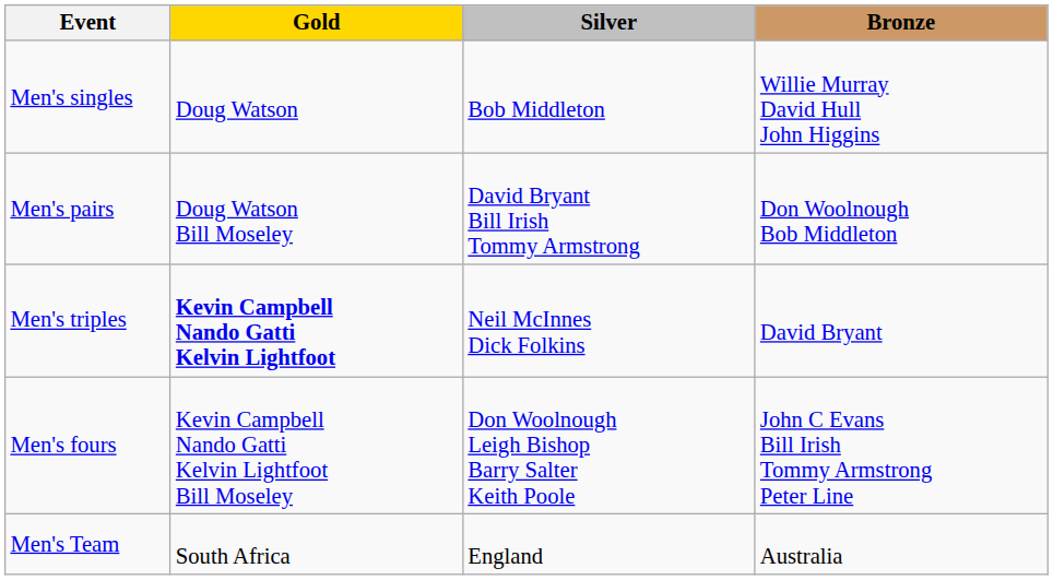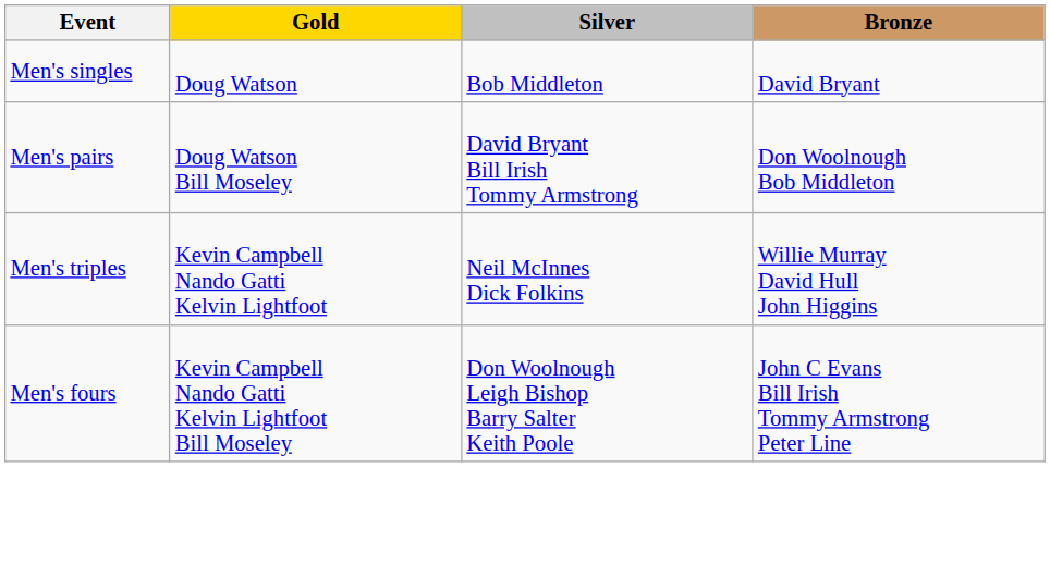 <table class="wikitable" style="font-size: 100%">
 <tr>
 <th width=110>Event</th>
 <th width=200 style="background-color: gold;">Gold</th>
 <th width=200 style="background-color: silver;">Silver</th>
 <th width=200 style="background-color: #cc9966;">Bronze</th>
 </tr>
 <tr>
 <td><a href='#'>Men's singles</a></td>
 <td><br><a href='#'>Doug Watson</a></td>
 <td><br> <a href='#'>Bob Middleton</a></td>
-<td><br>   <a href='#'>Willie Murray</a><br> <a href='#'>David Hull</a> <br> <a href='#'>John Higgins</a></td>
+<td><br> <a href='#'>David Bryant</a></td>
 </tr>
 <tr>
 <td><a href='#'>Men's pairs</a></td>
 <td> <br><a href='#'>Doug Watson</a> <br> <a href='#'>Bill Moseley</a></td>
 <td><br>      <a href='#'>David Bryant</a><br> <a href='#'>Bill Irish</a> <br> <a href='#'>Tommy Armstrong</a></td>
 <td> <br>     <a href='#'>Don Woolnough</a> <br> <a href='#'>Bob Middleton</a></td>
 </tr>
 <tr>
 <td><a href='#'>Men's triples</a></td>
-<td><strong><br>      <a href='#'>Kevin Campbell</a><br> <a href='#'>Nando Gatti</a> <br> <a href='#'>Kelvin Lightfoot</a></strong></td>
+<td><br>      <a href='#'>Kevin Campbell</a><br> <a href='#'>Nando Gatti</a> <br> <a href='#'>Kelvin Lightfoot</a></td>
 <td> <br>  <a href='#'>Neil McInnes</a> <br> <a href='#'>Dick Folkins</a></td>
-<td><br> <a href='#'>David Bryant</a></td>
+<td><br>   <a href='#'>Willie Murray</a><br> <a href='#'>David Hull</a> <br> <a href='#'>John Higgins</a></td>
 </tr>
 <tr>
 <td><a href='#'>Men's fours</a></td>
 <td><br>    <a href='#'>Kevin Campbell</a><br> <a href='#'>Nando Gatti</a><br> <a href='#'>Kelvin Lightfoot</a> <br> <a href='#'>Bill Moseley</a></td>
 <td><br>   <a href='#'>Don Woolnough</a><br> <a href='#'>Leigh Bishop</a><br> <a href='#'>Barry Salter</a> <br> <a href='#'>Keith Poole</a></td>
 <td><br> <a href='#'>John C Evans</a><br> <a href='#'>Bill Irish</a><br> <a href='#'>Tommy Armstrong</a> <br> <a href='#'>Peter Line</a></td>
 </tr>
-<tr>
-<td><a href='#'>Men's Team</a></td>
-<td> <br>South Africa</td>
-<td><br>England</td>
-<td> <br>Australia</td>
-</tr>
 </table>
